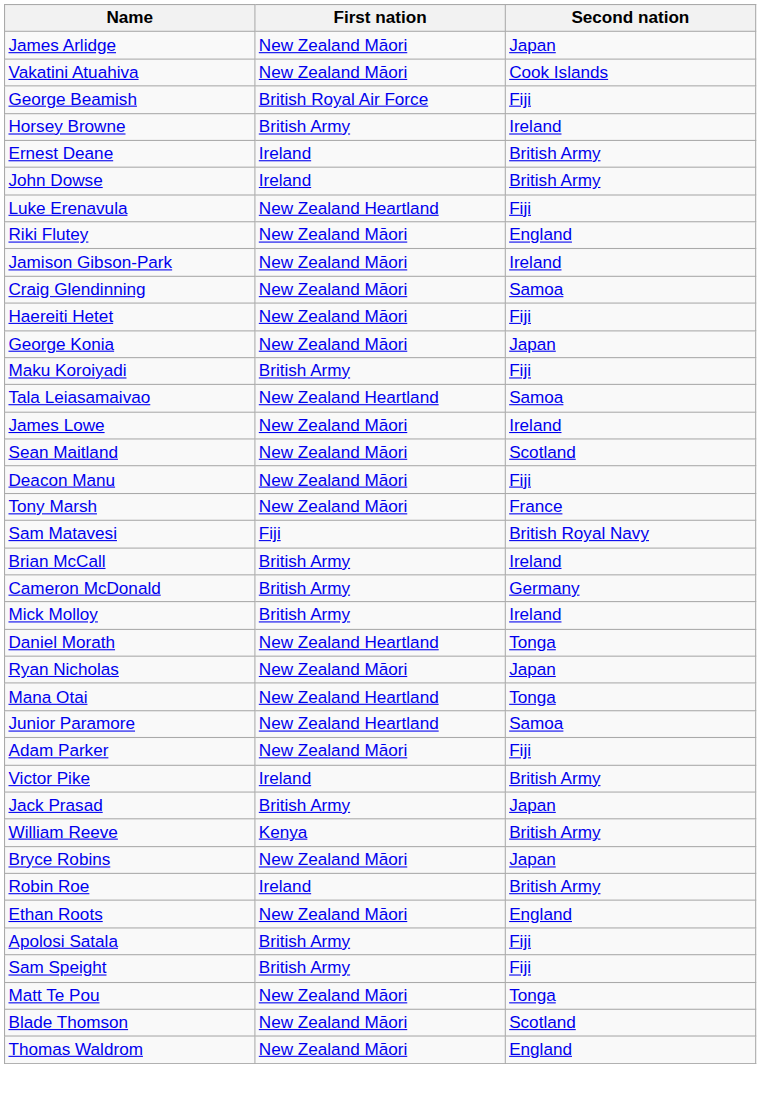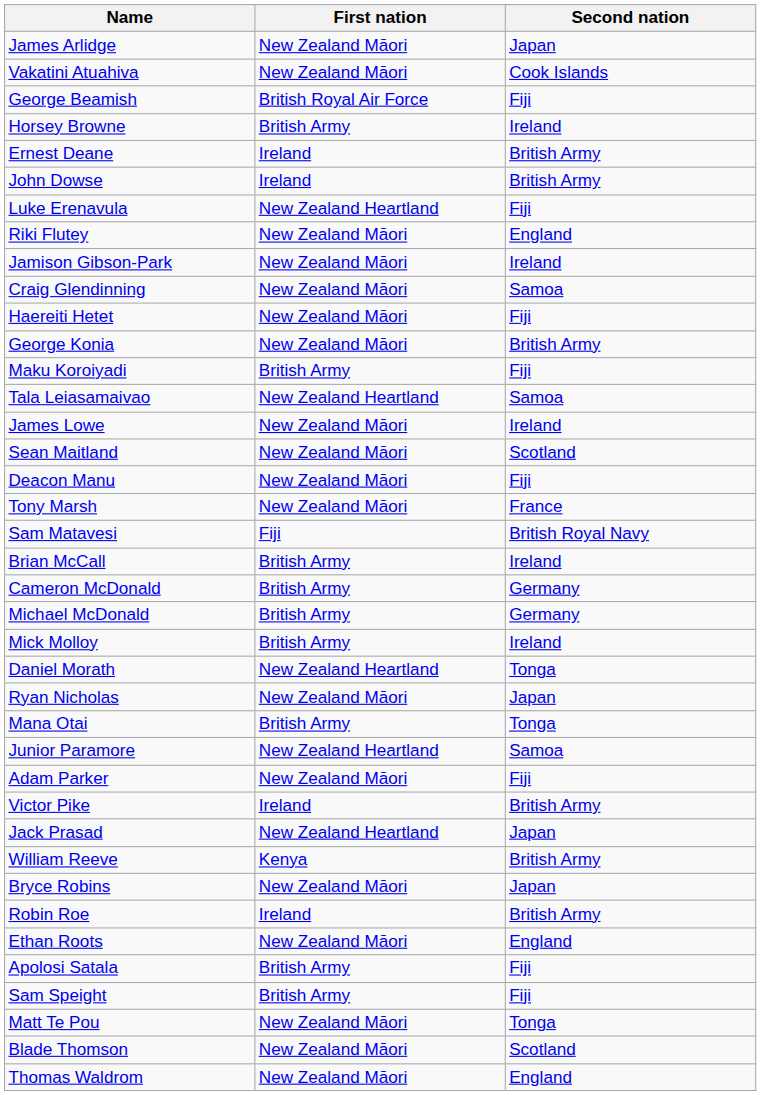 <table class="wikitable sortable sticky-header width=75%">
 <tr>
 <th width=25%>Name</th>
 <th width=25%>First nation</th>
 <th width=25%>Second nation</th>
 </tr>
 <tr>
 <td><a href='#'>James Arlidge</a></td>
 <td> <a href='#'>New Zealand Māori</a></td>
 <td> <a href='#'>Japan</a></td>
 </tr>
 <tr>
 <td><a href='#'>Vakatini Atuahiva</a></td>
 <td> <a href='#'>New Zealand Māori</a></td>
 <td> <a href='#'>Cook Islands</a></td>
 </tr>
 <tr>
 <td><a href='#'>George Beamish</a></td>
 <td> <a href='#'>British Royal Air Force</a></td>
 <td> <a href='#'>Fiji</a></td>
 </tr>
 <tr>
 <td><a href='#'>Horsey Browne</a></td>
 <td> <a href='#'>British Army</a></td>
 <td> <a href='#'>Ireland</a></td>
 </tr>
 <tr>
 <td><a href='#'>Ernest Deane</a></td>
 <td> <a href='#'>Ireland</a></td>
 <td> <a href='#'>British Army</a></td>
 </tr>
 <tr>
 <td><a href='#'>John Dowse</a></td>
 <td> <a href='#'>Ireland</a></td>
 <td> <a href='#'>British Army</a></td>
 </tr>
 <tr>
 <td><a href='#'>Luke Erenavula</a></td>
 <td> <a href='#'>New Zealand Heartland</a></td>
 <td> <a href='#'>Fiji</a></td>
 </tr>
 <tr>
 <td><a href='#'>Riki Flutey</a></td>
 <td> <a href='#'>New Zealand Māori</a></td>
 <td> <a href='#'>England</a> </td>
 </tr>
 <tr>
 <td><a href='#'>Jamison Gibson-Park</a></td>
 <td> <a href='#'>New Zealand Māori</a></td>
 <td> <a href='#'>Ireland</a></td>
 </tr>
 <tr>
 <td><a href='#'>Craig Glendinning</a></td>
 <td> <a href='#'>New Zealand Māori</a></td>
 <td> <a href='#'>Samoa</a></td>
 </tr>
 <tr>
 <td><a href='#'>Haereiti Hetet</a></td>
 <td> <a href='#'>New Zealand Māori</a></td>
 <td> <a href='#'>Fiji</a></td>
 </tr>
 <tr>
 <td><a href='#'>George Konia</a></td>
 <td> <a href='#'>New Zealand Māori</a></td>
-<td> <a href='#'>Japan</a></td>
+<td> <a href='#'>British Army</a></td>
 </tr>
 <tr>
 <td><a href='#'>Maku Koroiyadi</a></td>
 <td> <a href='#'>British Army</a></td>
 <td> <a href='#'>Fiji</a></td>
 </tr>
 <tr>
 <td><a href='#'>Tala Leiasamaivao</a></td>
 <td> <a href='#'>New Zealand Heartland</a></td>
 <td> <a href='#'>Samoa</a></td>
 </tr>
 <tr>
 <td><a href='#'>James Lowe</a></td>
 <td> <a href='#'>New Zealand Māori</a></td>
 <td> <a href='#'>Ireland</a></td>
 </tr>
 <tr>
 <td><a href='#'>Sean Maitland</a></td>
 <td> <a href='#'>New Zealand Māori</a></td>
 <td> <a href='#'>Scotland</a> </td>
 </tr>
 <tr>
 <td><a href='#'>Deacon Manu</a></td>
 <td> <a href='#'>New Zealand Māori</a></td>
 <td> <a href='#'>Fiji</a></td>
 </tr>
 <tr>
 <td><a href='#'>Tony Marsh</a></td>
 <td> <a href='#'>New Zealand Māori</a></td>
 <td> <a href='#'>France</a></td>
 </tr>
 <tr>
 <td><a href='#'>Sam Matavesi</a></td>
 <td> <a href='#'>Fiji</a></td>
 <td> <a href='#'>British Royal Navy</a></td>
 </tr>
 <tr>
 <td><a href='#'>Brian McCall</a></td>
 <td> <a href='#'>British Army</a></td>
 <td> <a href='#'>Ireland</a></td>
 </tr>
 <tr>
 <td><a href='#'>Cameron McDonald</a></td>
 <td> <a href='#'>British Army</a></td>
 <td> <a href='#'>Germany</a></td>
 </tr>
 <tr>
+<td><a href='#'>Michael McDonald</a></td>
+<td> <a href='#'>British Army</a></td>
+<td> <a href='#'>Germany</a></td>
+</tr>
+<tr>
 <td><a href='#'>Mick Molloy</a></td>
 <td> <a href='#'>British Army</a></td>
 <td> <a href='#'>Ireland</a></td>
 </tr>
 <tr>
 <td><a href='#'>Daniel Morath</a></td>
 <td> <a href='#'>New Zealand Heartland</a></td>
 <td> <a href='#'>Tonga</a></td>
 </tr>
 <tr>
 <td><a href='#'>Ryan Nicholas</a></td>
 <td> <a href='#'>New Zealand Māori</a></td>
 <td> <a href='#'>Japan</a></td>
 </tr>
 <tr>
 <td><a href='#'>Mana Otai</a></td>
-<td> <a href='#'>New Zealand Heartland</a></td>
+<td> <a href='#'>British Army</a></td>
 <td> <a href='#'>Tonga</a></td>
 </tr>
 <tr>
 <td><a href='#'>Junior Paramore</a></td>
 <td> <a href='#'>New Zealand Heartland</a></td>
 <td> <a href='#'>Samoa</a></td>
 </tr>
 <tr>
 <td><a href='#'>Adam Parker</a></td>
 <td> <a href='#'>New Zealand Māori</a></td>
 <td> <a href='#'>Fiji</a></td>
 </tr>
 <tr>
 <td><a href='#'>Victor Pike</a></td>
 <td> <a href='#'>Ireland</a></td>
 <td> <a href='#'>British Army</a></td>
 </tr>
 <tr>
 <td><a href='#'>Jack Prasad</a></td>
-<td> <a href='#'>British Army</a></td>
+<td> <a href='#'>New Zealand Heartland</a></td>
 <td> <a href='#'>Japan</a></td>
 </tr>
 <tr>
 <td><a href='#'>William Reeve</a></td>
 <td> <a href='#'>Kenya</a></td>
 <td> <a href='#'>British Army</a></td>
 </tr>
 <tr>
 <td><a href='#'>Bryce Robins</a></td>
 <td> <a href='#'>New Zealand Māori</a></td>
 <td> <a href='#'>Japan</a></td>
 </tr>
 <tr>
 <td><a href='#'>Robin Roe</a></td>
 <td> <a href='#'>Ireland</a></td>
 <td> <a href='#'>British Army</a></td>
 </tr>
 <tr>
 <td><a href='#'>Ethan Roots</a></td>
 <td> <a href='#'>New Zealand Māori</a></td>
 <td> <a href='#'>England</a></td>
 </tr>
 <tr>
 <td><a href='#'>Apolosi Satala</a></td>
 <td> <a href='#'>British Army</a></td>
 <td> <a href='#'>Fiji</a></td>
 </tr>
 <tr>
 <td><a href='#'>Sam Speight</a></td>
 <td> <a href='#'>British Army</a></td>
 <td> <a href='#'>Fiji</a></td>
 </tr>
 <tr>
 <td><a href='#'>Matt Te Pou</a></td>
 <td> <a href='#'>New Zealand Māori</a></td>
 <td> <a href='#'>Tonga</a></td>
 </tr>
 <tr>
 <td><a href='#'>Blade Thomson</a></td>
 <td> <a href='#'>New Zealand Māori</a></td>
 <td> <a href='#'>Scotland</a></td>
 </tr>
 <tr>
 <td><a href='#'>Thomas Waldrom</a></td>
 <td> <a href='#'>New Zealand Māori</a></td>
 <td> <a href='#'>England</a></td>
 </tr>
 <tr>
 </tr>
 </table>
